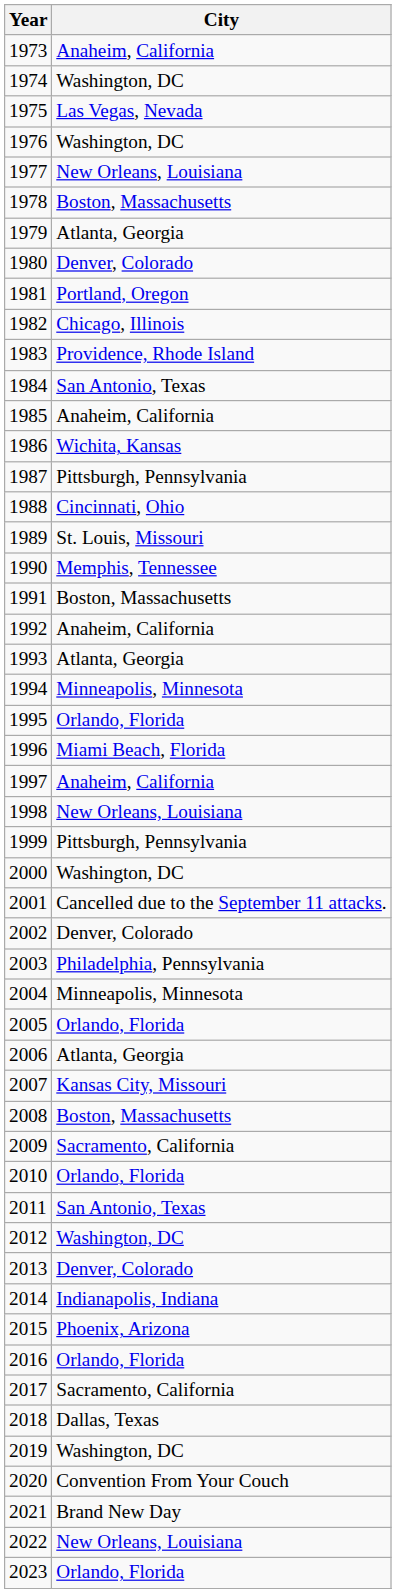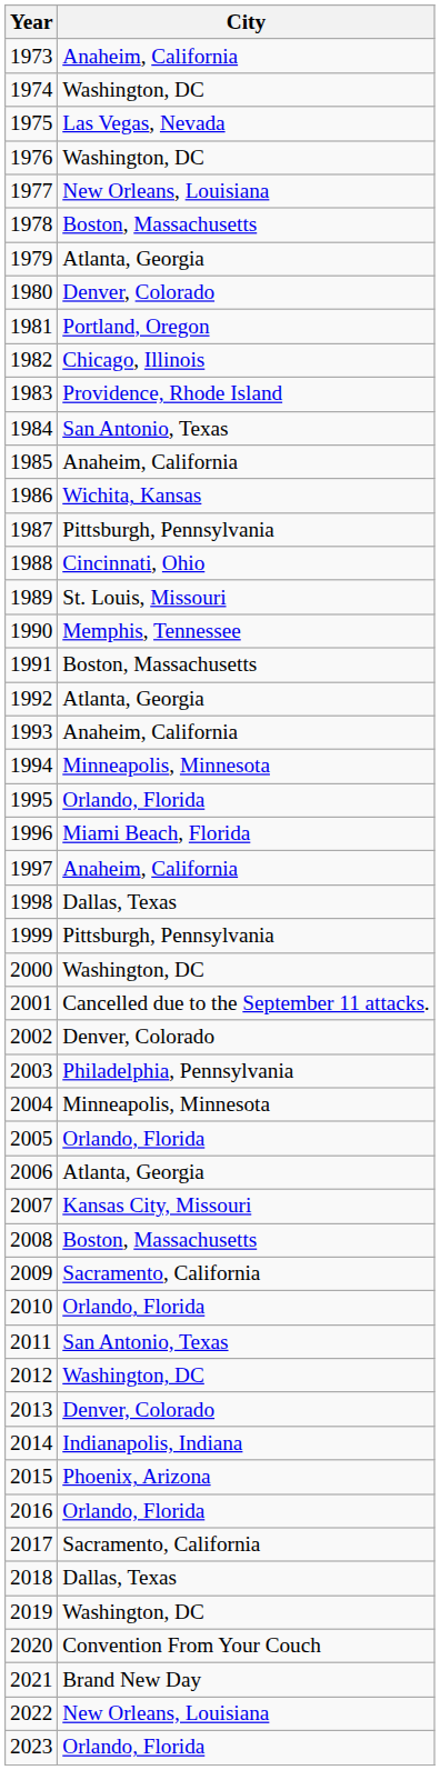 <table class="wikitable sortable">
 <tr>
 <th>Year</th>
 <th>City</th>
 </tr>
 <tr>
 <td>1973</td>
 <td><a href='#'>Anaheim</a>, <a href='#'>California</a></td>
 </tr>
 <tr>
 <td>1974</td>
 <td>Washington, DC</td>
 </tr>
 <tr>
 <td>1975</td>
 <td><a href='#'>Las Vegas</a>, <a href='#'>Nevada</a></td>
 </tr>
 <tr>
 <td>1976</td>
 <td>Washington, DC</td>
 </tr>
 <tr>
 <td>1977</td>
 <td><a href='#'>New Orleans</a>, <a href='#'>Louisiana</a></td>
 </tr>
 <tr>
 <td>1978</td>
 <td><a href='#'>Boston</a>, <a href='#'>Massachusetts</a></td>
 </tr>
 <tr>
 <td>1979</td>
 <td>Atlanta, Georgia</td>
 </tr>
 <tr>
 <td>1980</td>
 <td><a href='#'>Denver</a>, <a href='#'>Colorado</a></td>
 </tr>
 <tr>
 <td>1981</td>
 <td><a href='#'>Portland, Oregon</a></td>
 </tr>
 <tr>
 <td>1982</td>
 <td><a href='#'>Chicago</a>, <a href='#'>Illinois</a></td>
 </tr>
 <tr>
 <td>1983</td>
 <td><a href='#'>Providence, Rhode Island</a></td>
 </tr>
 <tr>
 <td>1984</td>
 <td><a href='#'>San Antonio</a>, Texas</td>
 </tr>
 <tr>
 <td>1985</td>
 <td>Anaheim, California</td>
 </tr>
 <tr>
 <td>1986</td>
 <td><a href='#'>Wichita, Kansas</a></td>
 </tr>
 <tr>
 <td>1987</td>
 <td>Pittsburgh, Pennsylvania</td>
 </tr>
 <tr>
 <td>1988</td>
 <td><a href='#'>Cincinnati</a>, <a href='#'>Ohio</a></td>
 </tr>
 <tr>
 <td>1989</td>
 <td>St. Louis, <a href='#'>Missouri</a></td>
 </tr>
 <tr>
 <td>1990</td>
 <td><a href='#'>Memphis</a>, <a href='#'>Tennessee</a></td>
 </tr>
 <tr>
 <td>1991</td>
 <td>Boston, Massachusetts</td>
 </tr>
 <tr>
 <td>1992</td>
-<td>Anaheim, California</td>
+<td>Atlanta, Georgia</td>
 </tr>
 <tr>
 <td>1993</td>
-<td>Atlanta, Georgia</td>
+<td>Anaheim, California</td>
 </tr>
 <tr>
 <td>1994</td>
 <td><a href='#'>Minneapolis</a>, <a href='#'>Minnesota</a></td>
 </tr>
 <tr>
 <td>1995</td>
 <td><a href='#'>Orlando, Florida</a></td>
 </tr>
 <tr>
 <td>1996</td>
 <td><a href='#'>Miami Beach</a>, <a href='#'>Florida</a></td>
 </tr>
 <tr>
 <td>1997</td>
 <td><a href='#'>Anaheim</a>, <a href='#'>California</a></td>
 </tr>
 <tr>
 <td>1998</td>
-<td><a href='#'>New Orleans, Louisiana</a></td>
+<td>Dallas, Texas</td>
 </tr>
 <tr>
 <td>1999</td>
 <td>Pittsburgh, Pennsylvania</td>
 </tr>
 <tr>
 <td>2000</td>
 <td>Washington, DC</td>
 </tr>
 <tr>
 <td>2001</td>
 <td>Cancelled due to the <a href='#'>September 11 attacks</a>.</td>
 </tr>
 <tr>
 <td>2002</td>
 <td>Denver, Colorado</td>
 </tr>
 <tr>
 <td>2003</td>
 <td><a href='#'>Philadelphia</a>, Pennsylvania</td>
 </tr>
 <tr>
 <td>2004</td>
 <td>Minneapolis, Minnesota</td>
 </tr>
 <tr>
 <td>2005</td>
 <td><a href='#'>Orlando, Florida</a></td>
 </tr>
 <tr>
 <td>2006</td>
 <td>Atlanta, Georgia</td>
 </tr>
 <tr>
 <td>2007</td>
 <td><a href='#'>Kansas City, Missouri</a></td>
 </tr>
 <tr>
 <td>2008</td>
 <td><a href='#'>Boston</a>, <a href='#'>Massachusetts</a></td>
 </tr>
 <tr>
 <td>2009</td>
 <td><a href='#'>Sacramento</a>, California</td>
 </tr>
 <tr>
 <td>2010</td>
 <td><a href='#'>Orlando, Florida</a></td>
 </tr>
 <tr>
 <td>2011</td>
 <td><a href='#'>San Antonio, Texas</a></td>
 </tr>
 <tr>
 <td>2012</td>
 <td><a href='#'>Washington, DC</a></td>
 </tr>
 <tr>
 <td>2013</td>
 <td><a href='#'>Denver, Colorado</a></td>
 </tr>
 <tr>
 <td>2014</td>
 <td><a href='#'>Indianapolis, Indiana</a></td>
 </tr>
 <tr>
 <td>2015</td>
 <td><a href='#'>Phoenix, Arizona</a></td>
 </tr>
 <tr>
 <td>2016</td>
 <td><a href='#'>Orlando, Florida</a></td>
 </tr>
 <tr>
 <td>2017</td>
 <td>Sacramento, California</td>
 </tr>
 <tr>
 <td>2018</td>
 <td>Dallas, Texas</td>
 </tr>
 <tr>
 <td>2019</td>
 <td>Washington, DC</td>
 </tr>
 <tr>
 <td>2020</td>
 <td>Convention From Your Couch</td>
 </tr>
 <tr>
 <td>2021</td>
 <td>Brand New Day</td>
 </tr>
 <tr>
 <td>2022</td>
 <td><a href='#'>New Orleans, Louisiana</a></td>
 </tr>
 <tr>
 <td>2023</td>
 <td><a href='#'>Orlando, Florida</a></td>
 </tr>
 <tr>
 </tr>
 </table>
